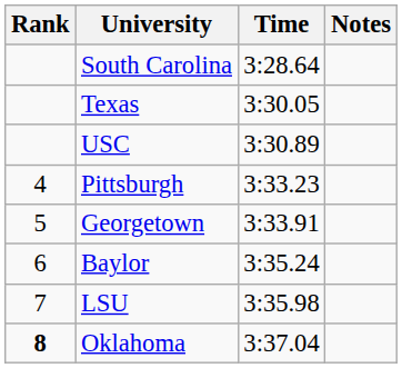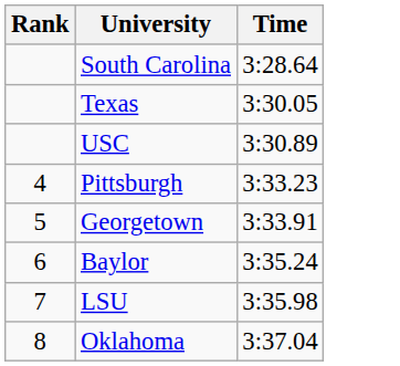 <table class="wikitable sortable" style="text-align:center">
 <tr>
 <th>Rank</th>
 <th>University</th>
 <th>Time</th>
-<th>Notes</th>
 </tr>
 <tr>
 <td></td>
 <td align=left><a href='#'>South Carolina</a></td>
 <td>3:28.64</td>
-<td></td>
 </tr>
 <tr>
 <td></td>
 <td align=left><a href='#'>Texas</a></td>
 <td>3:30.05</td>
-<td></td>
 </tr>
 <tr>
 <td></td>
 <td align=left><a href='#'>USC</a></td>
 <td>3:30.89</td>
-<td></td>
 </tr>
 <tr>
 <td>4</td>
 <td align=left><a href='#'>Pittsburgh</a></td>
 <td>3:33.23</td>
-<td></td>
 </tr>
 <tr>
 <td>5</td>
 <td align=left><a href='#'>Georgetown</a></td>
 <td>3:33.91</td>
-<td></td>
 </tr>
 <tr>
 <td>6</td>
 <td align=left><a href='#'>Baylor</a></td>
 <td>3:35.24</td>
-<td></td>
 </tr>
 <tr>
 <td>7</td>
 <td align=left><a href='#'>LSU</a></td>
 <td>3:35.98</td>
-<td></td>
 </tr>
 <tr>
-<td><strong>8</strong></td>
+<td>8</td>
 <td align=left><a href='#'>Oklahoma</a></td>
 <td>3:37.04</td>
-<td></td>
 </tr>
 </table>
